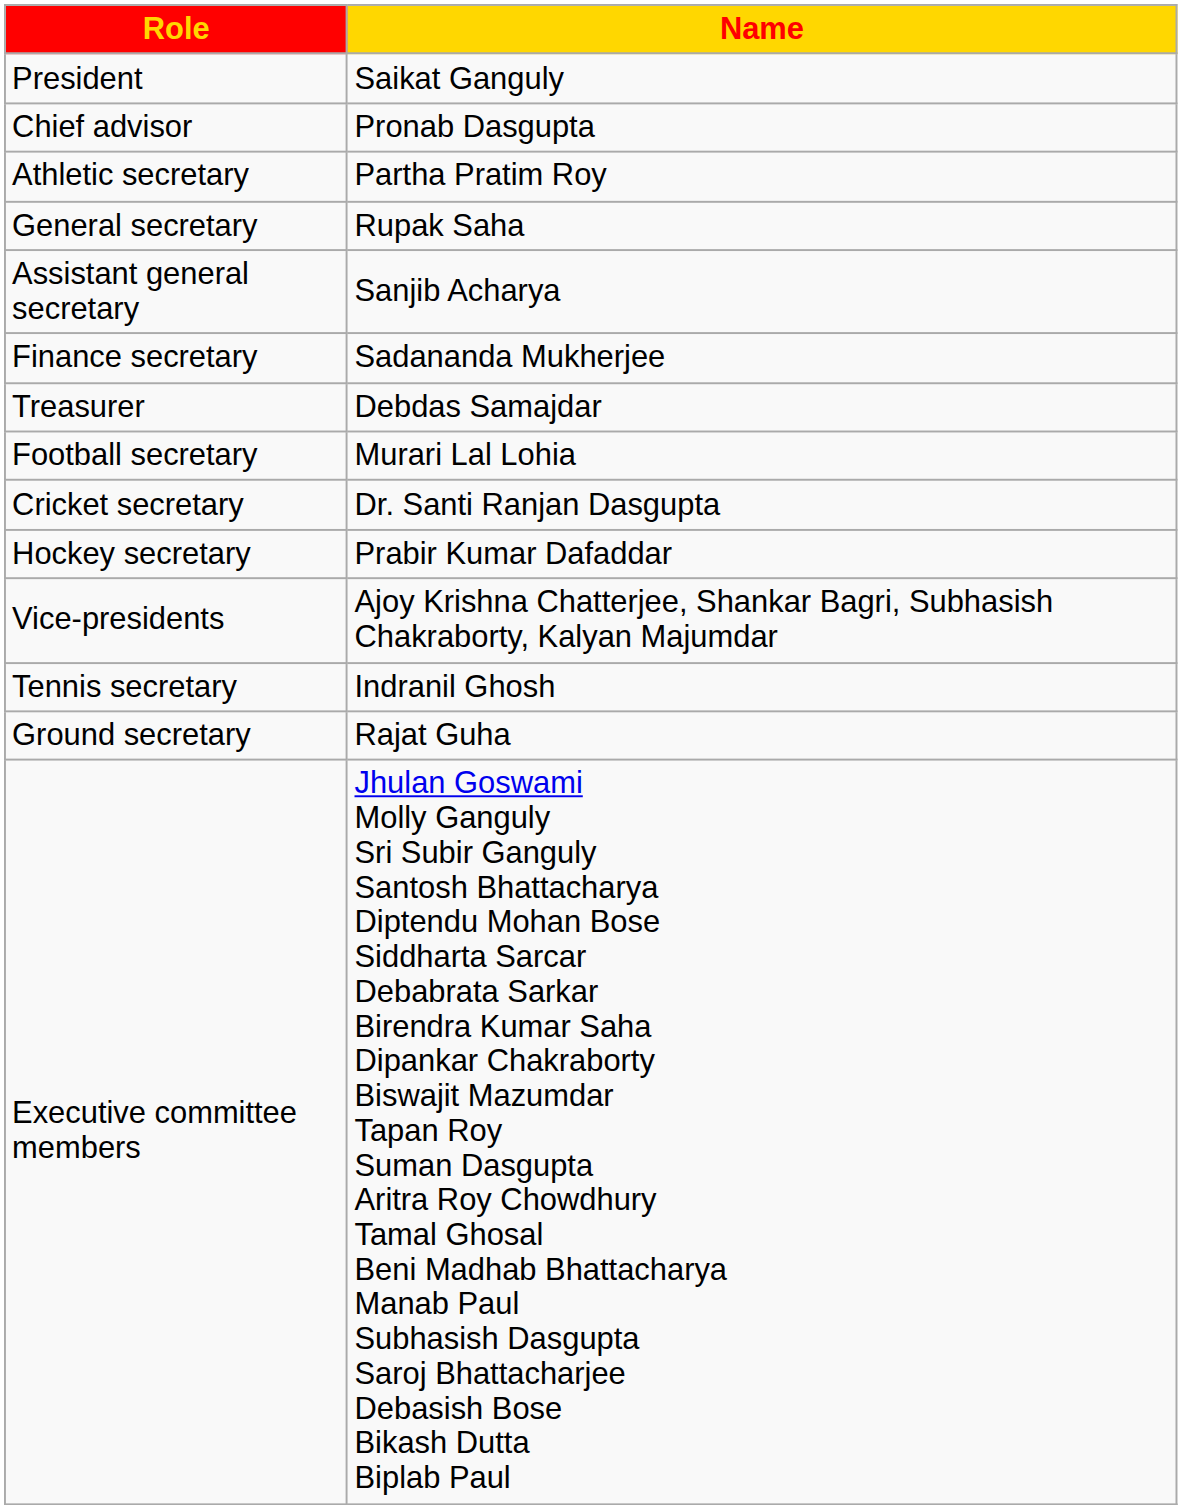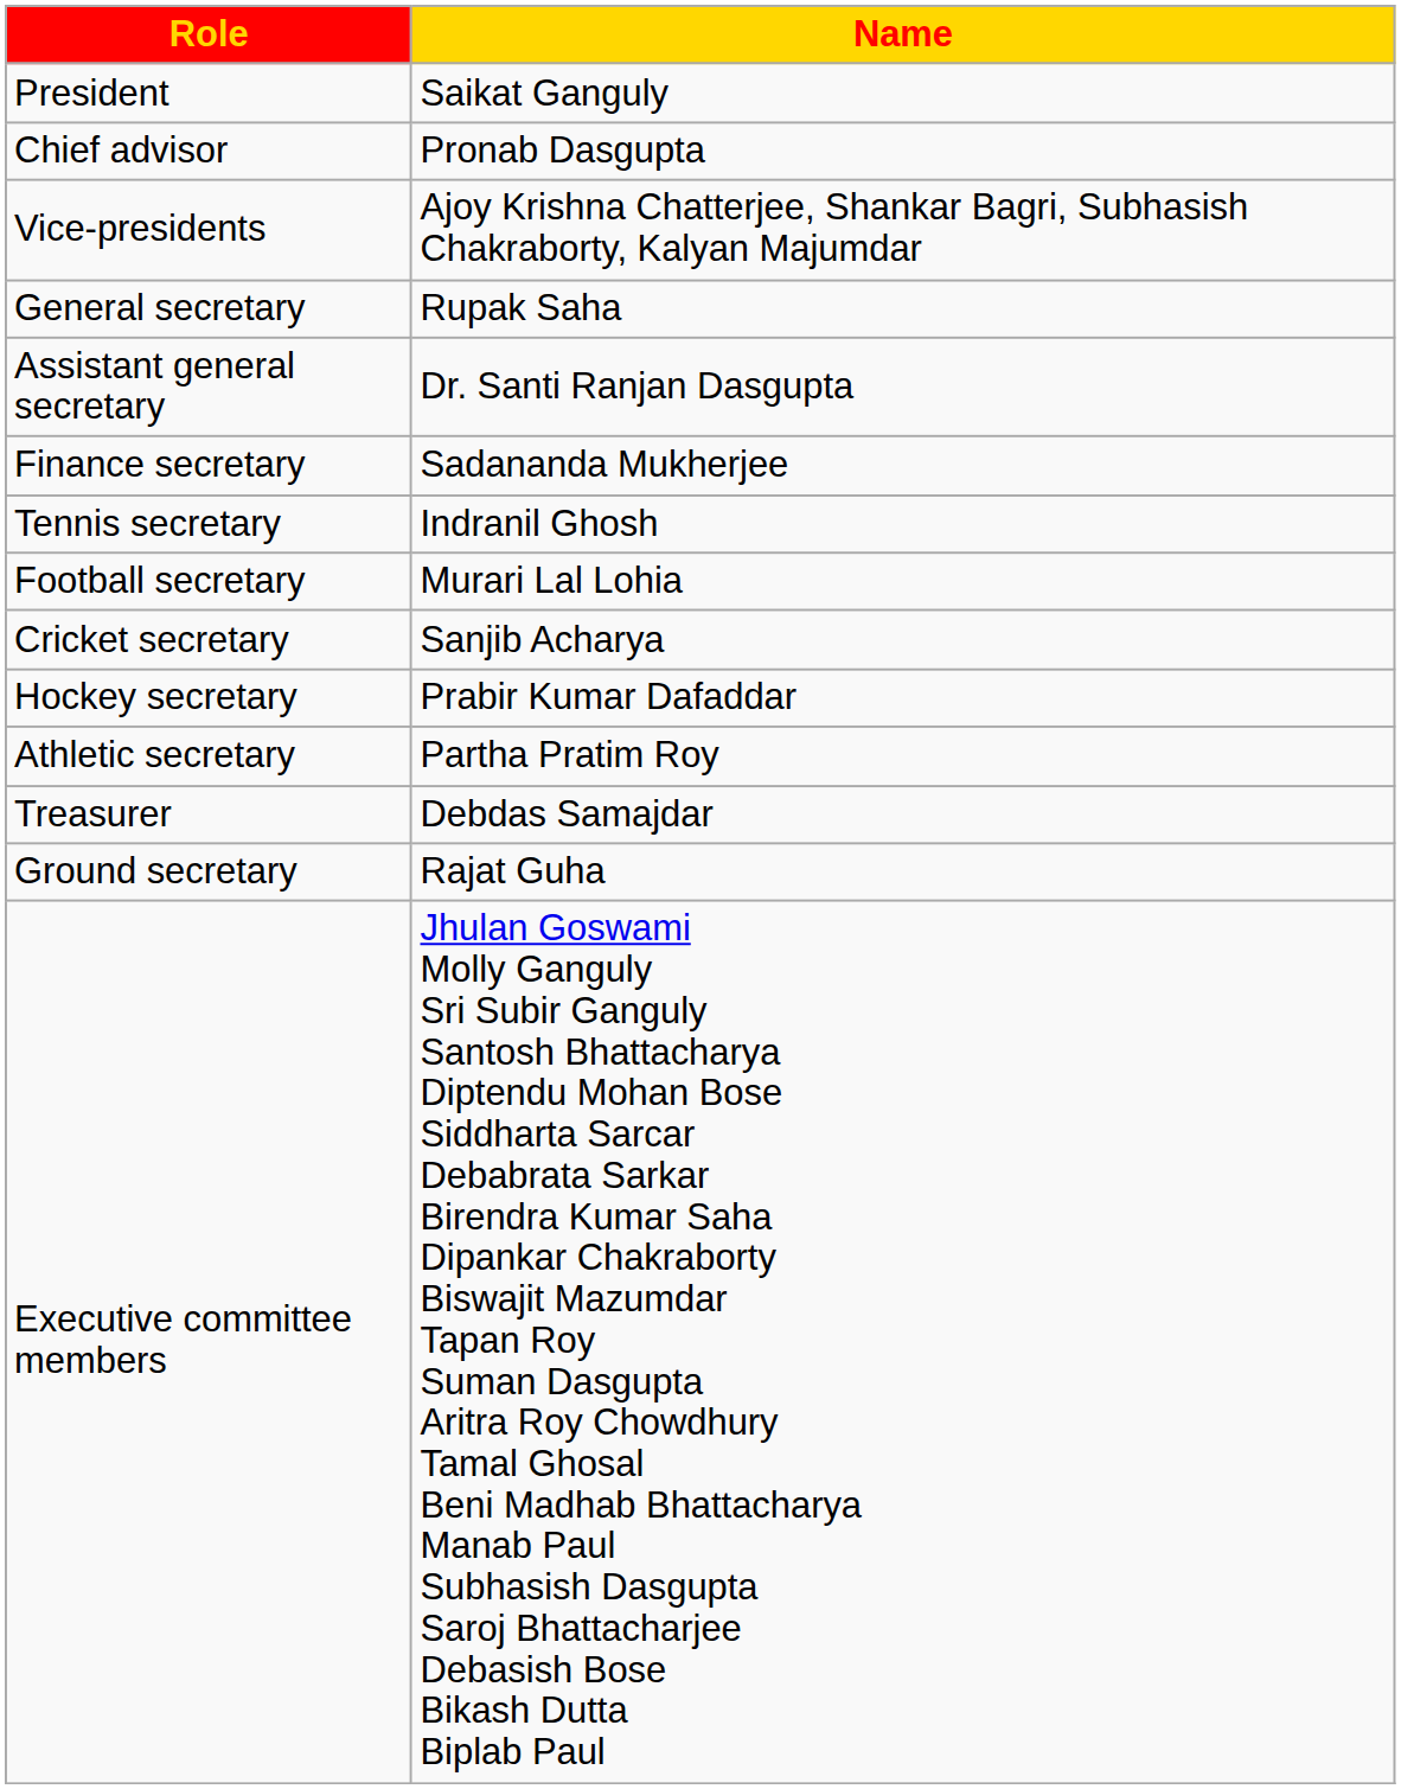 <table class="wikitable">
 <tr>
 <th colspan="1" style="background:Red; color:Gold; text-align:center;">Role</th>
 <th colspan="1" style="background:Gold; color:Red; text-align:center;">Name</th>
 </tr>
 <tr>
 <td>President</td>
 <td> Saikat Ganguly</td>
 </tr>
 <tr>
 <td>Chief advisor</td>
 <td> Pronab Dasgupta</td>
 </tr>
 <tr>
-<td>Athletic secretary</td>
-<td> Partha Pratim Roy</td>
+<td>Vice-presidents</td>
+<td> Ajoy Krishna Chatterjee, Shankar Bagri, Subhasish Chakraborty, Kalyan Majumdar</td>
 </tr>
 <tr>
 <td>General secretary</td>
 <td> Rupak Saha</td>
 </tr>
 <tr>
 <td>Assistant general secretary</td>
-<td> Sanjib Acharya</td>
+<td> Dr. Santi Ranjan Dasgupta</td>
 </tr>
 <tr>
 <td>Finance secretary</td>
 <td> Sadananda Mukherjee</td>
 </tr>
 <tr>
-<td>Treasurer</td>
-<td> Debdas Samajdar</td>
+<td>Tennis secretary</td>
+<td> Indranil Ghosh</td>
 </tr>
 <tr>
 <td>Football secretary</td>
 <td> Murari Lal Lohia</td>
 </tr>
 <tr>
 <td>Cricket secretary</td>
-<td> Dr. Santi Ranjan Dasgupta</td>
+<td> Sanjib Acharya</td>
 </tr>
 <tr>
 <td>Hockey secretary</td>
 <td> Prabir Kumar Dafaddar</td>
 </tr>
 <tr>
-<td>Vice-presidents</td>
-<td> Ajoy Krishna Chatterjee, Shankar Bagri, Subhasish Chakraborty, Kalyan Majumdar</td>
+<td>Athletic secretary</td>
+<td> Partha Pratim Roy</td>
 </tr>
 <tr>
-<td>Tennis secretary</td>
-<td> Indranil Ghosh</td>
+<td>Treasurer</td>
+<td> Debdas Samajdar</td>
 </tr>
 <tr>
 <td>Ground secretary</td>
 <td> Rajat Guha</td>
 </tr>
 <tr>
 <td>Executive committee members</td>
 <td> <a href='#'>Jhulan Goswami</a><br> Molly Ganguly<br> Sri Subir Ganguly<br> Santosh Bhattacharya<br> Diptendu Mohan Bose<br> Siddharta Sarcar<br> Debabrata Sarkar<br> Birendra Kumar Saha<br> Dipankar Chakraborty<br> Biswajit Mazumdar<br> Tapan Roy<br> Suman Dasgupta<br> Aritra Roy Chowdhury<br> Tamal Ghosal<br> Beni Madhab Bhattacharya<br> Manab Paul<br> Subhasish Dasgupta<br> Saroj Bhattacharjee<br> Debasish Bose<br> Bikash Dutta<br> Biplab Paul</td>
 </tr>
 <tr>
 </tr>
 </table>
